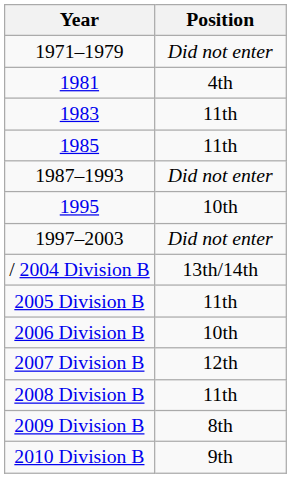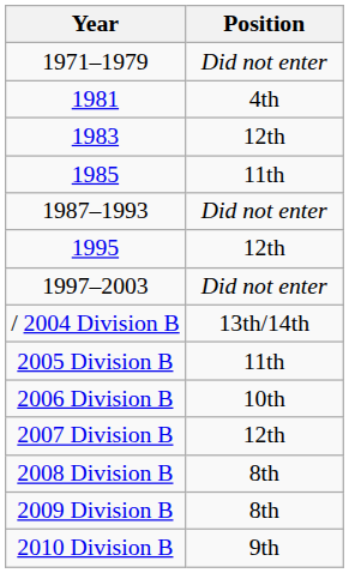 <table class="wikitable" style="text-align: center;">
 <tr>
 <th>Year</th>
 <th width="100">Position</th>
 </tr>
 <tr>
 <td>1971–1979</td>
 <td colspan=4><em>Did not enter</em></td>
 </tr>
 <tr>
 <td> <a href='#'>1981</a></td>
 <td>4th</td>
 </tr>
 <tr>
 <td> <a href='#'>1983</a></td>
-<td>11th</td>
+<td>12th</td>
 </tr>
 <tr>
 <td> <a href='#'>1985</a></td>
 <td>11th</td>
 </tr>
 <tr>
 <td>1987–1993</td>
 <td colspan=4><em>Did not enter</em></td>
 </tr>
 <tr>
 <td> <a href='#'>1995</a></td>
-<td>10th</td>
+<td>12th</td>
 </tr>
 <tr>
 <td>1997–2003</td>
 <td colspan=4><em>Did not enter</em></td>
 </tr>
 <tr>
 <td>/ <a href='#'>2004 Division B</a></td>
 <td>13th/14th</td>
 </tr>
 <tr>
 <td> <a href='#'>2005 Division B</a></td>
 <td>11th</td>
 </tr>
 <tr>
 <td> <a href='#'>2006 Division B</a></td>
 <td>10th</td>
 </tr>
 <tr>
 <td> <a href='#'>2007 Division B</a></td>
 <td>12th</td>
 </tr>
 <tr>
 <td> <a href='#'>2008 Division B</a></td>
-<td>11th</td>
+<td>8th</td>
 </tr>
 <tr>
 <td> <a href='#'>2009 Division B</a></td>
 <td>8th</td>
 </tr>
 <tr>
 <td> <a href='#'>2010 Division B</a></td>
 <td>9th</td>
 </tr>
 </table>
